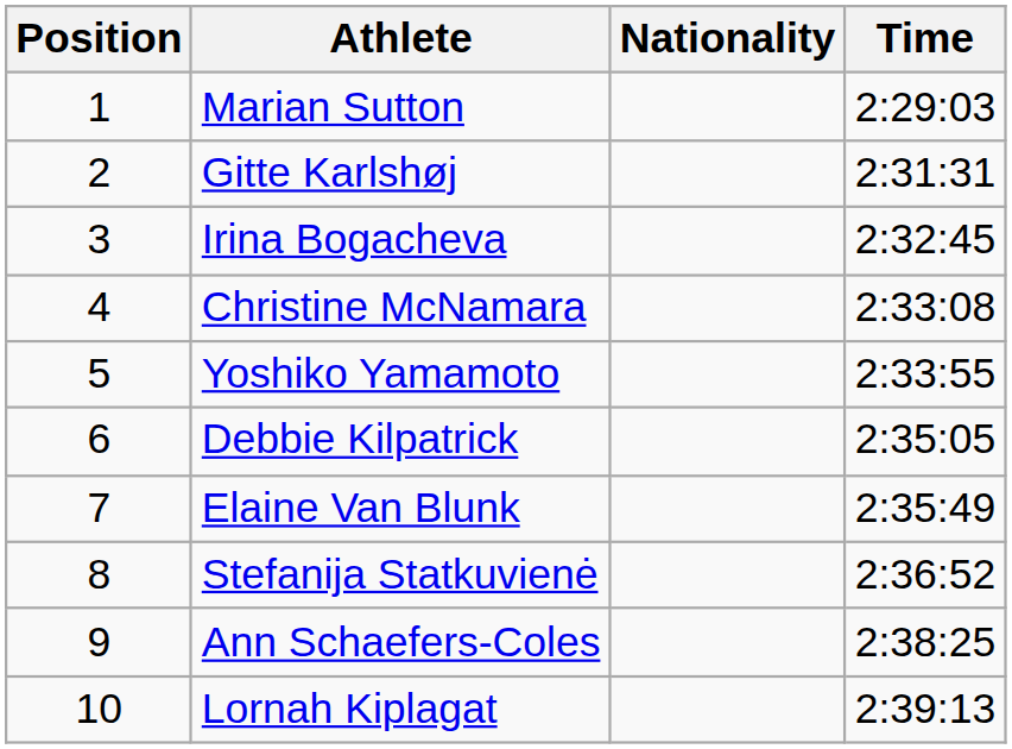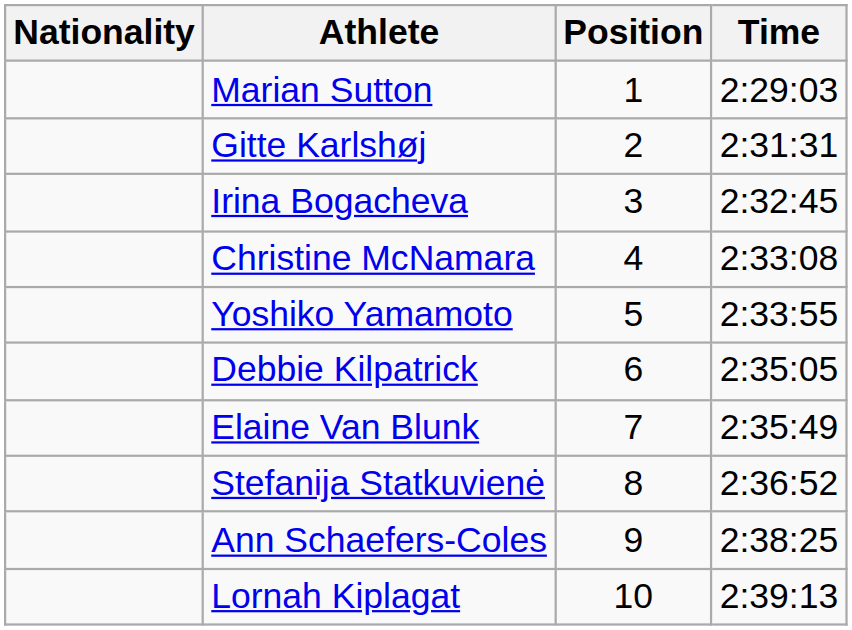 <table class="wikitable sortable">
 <tr>
+<th>Nationality</th>
+<th>Athlete</th>
 <th>Position</th>
-<th>Athlete</th>
-<th>Nationality</th>
 <th>Time</th>
 </tr>
 <tr>
+<td></td>
+<td><a href='#'>Marian Sutton</a></td>
 <td style="text-align:center">1</td>
-<td><a href='#'>Marian Sutton</a></td>
-<td></td>
 <td>2:29:03</td>
 </tr>
 <tr>
+<td></td>
+<td><a href='#'>Gitte Karlshøj</a></td>
 <td style="text-align:center">2</td>
-<td><a href='#'>Gitte Karlshøj</a></td>
-<td></td>
 <td>2:31:31</td>
 </tr>
 <tr>
+<td></td>
+<td><a href='#'>Irina Bogacheva</a></td>
 <td style="text-align:center">3</td>
-<td><a href='#'>Irina Bogacheva</a></td>
-<td></td>
 <td>2:32:45</td>
 </tr>
 <tr>
+<td></td>
+<td><a href='#'>Christine McNamara</a></td>
 <td style="text-align:center">4</td>
-<td><a href='#'>Christine McNamara</a></td>
-<td></td>
 <td>2:33:08</td>
 </tr>
 <tr>
+<td></td>
+<td><a href='#'>Yoshiko Yamamoto</a></td>
 <td style="text-align:center">5</td>
-<td><a href='#'>Yoshiko Yamamoto</a></td>
-<td></td>
 <td>2:33:55</td>
 </tr>
 <tr>
+<td></td>
+<td><a href='#'>Debbie Kilpatrick</a></td>
 <td style="text-align:center">6</td>
-<td><a href='#'>Debbie Kilpatrick</a></td>
-<td></td>
 <td>2:35:05</td>
 </tr>
 <tr>
+<td></td>
+<td><a href='#'>Elaine Van Blunk</a></td>
 <td style="text-align:center">7</td>
-<td><a href='#'>Elaine Van Blunk</a></td>
-<td></td>
 <td>2:35:49</td>
 </tr>
 <tr>
+<td></td>
+<td><a href='#'>Stefanija Statkuvienė</a></td>
 <td style="text-align:center">8</td>
-<td><a href='#'>Stefanija Statkuvienė</a></td>
-<td></td>
 <td>2:36:52</td>
 </tr>
 <tr>
+<td></td>
+<td><a href='#'>Ann Schaefers-Coles</a></td>
 <td style="text-align:center">9</td>
-<td><a href='#'>Ann Schaefers-Coles</a></td>
-<td></td>
 <td>2:38:25</td>
 </tr>
 <tr>
+<td></td>
+<td><a href='#'>Lornah Kiplagat</a></td>
 <td style="text-align:center">10</td>
-<td><a href='#'>Lornah Kiplagat</a></td>
-<td></td>
 <td>2:39:13</td>
 </tr>
 </table>
